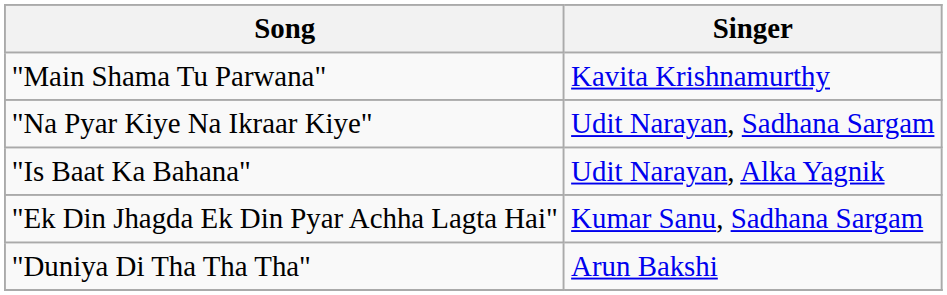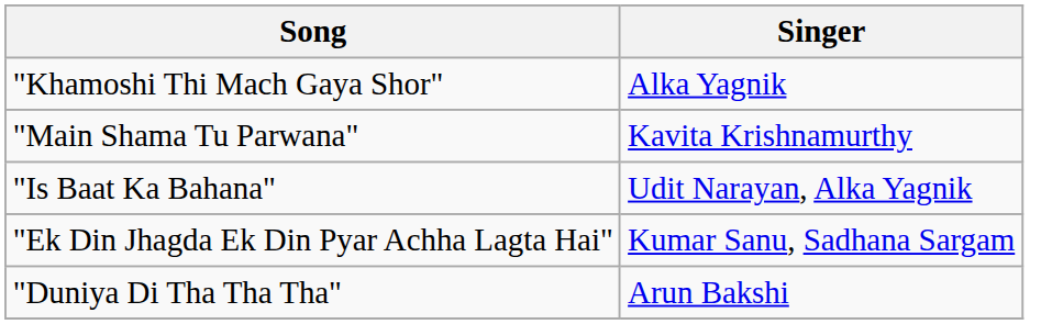 <table class="wikitable" style="font-size:95%;">
 <tr>
 <th>Song</th>
 <th>Singer</th>
 </tr>
 <tr>
+<td>"Khamoshi Thi Mach Gaya Shor"</td>
+<td><a href='#'>Alka Yagnik</a></td>
+</tr>
+<tr>
 <td>"Main Shama Tu Parwana"</td>
 <td><a href='#'>Kavita Krishnamurthy</a></td>
-</tr>
-<tr>
-<td>"Na Pyar Kiye Na Ikraar Kiye"</td>
-<td><a href='#'>Udit Narayan</a>, <a href='#'>Sadhana Sargam</a></td>
 </tr>
 <tr>
 <td>"Is Baat Ka Bahana"</td>
 <td><a href='#'>Udit Narayan</a>, <a href='#'>Alka Yagnik</a></td>
 </tr>
 <tr>
 <td>"Ek Din Jhagda Ek Din Pyar Achha Lagta Hai"</td>
 <td><a href='#'>Kumar Sanu</a>, <a href='#'>Sadhana Sargam</a></td>
 </tr>
 <tr>
 <td>"Duniya Di Tha Tha Tha"</td>
 <td><a href='#'>Arun Bakshi</a></td>
 </tr>
 <tr>
 </tr>
 </table>
